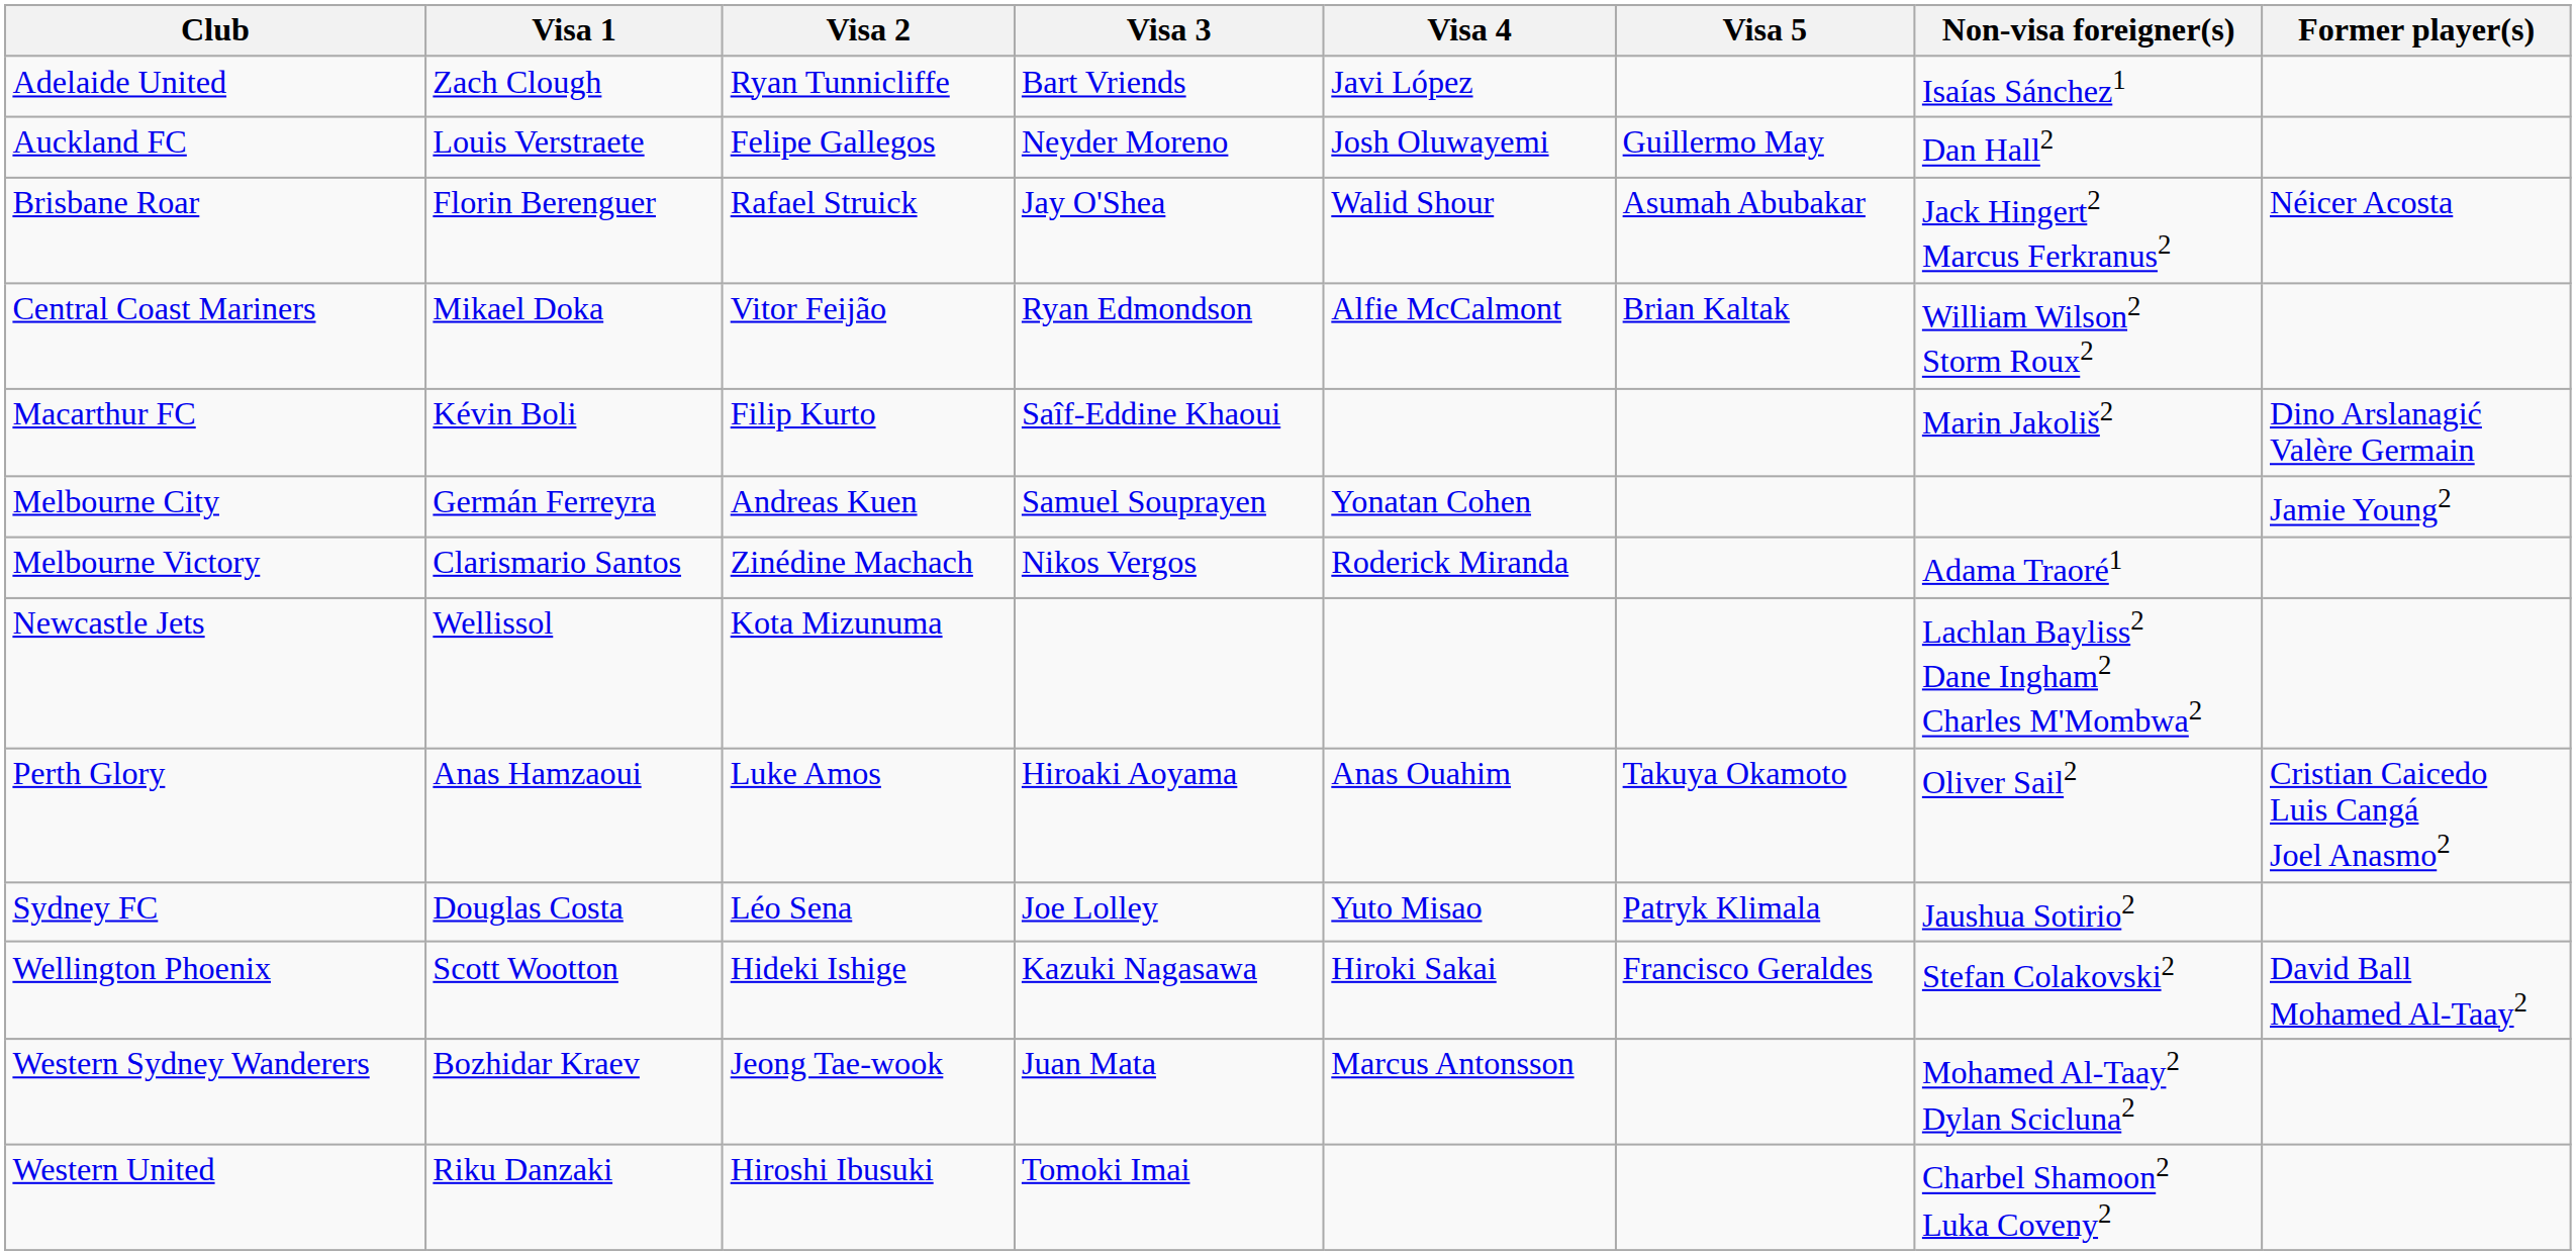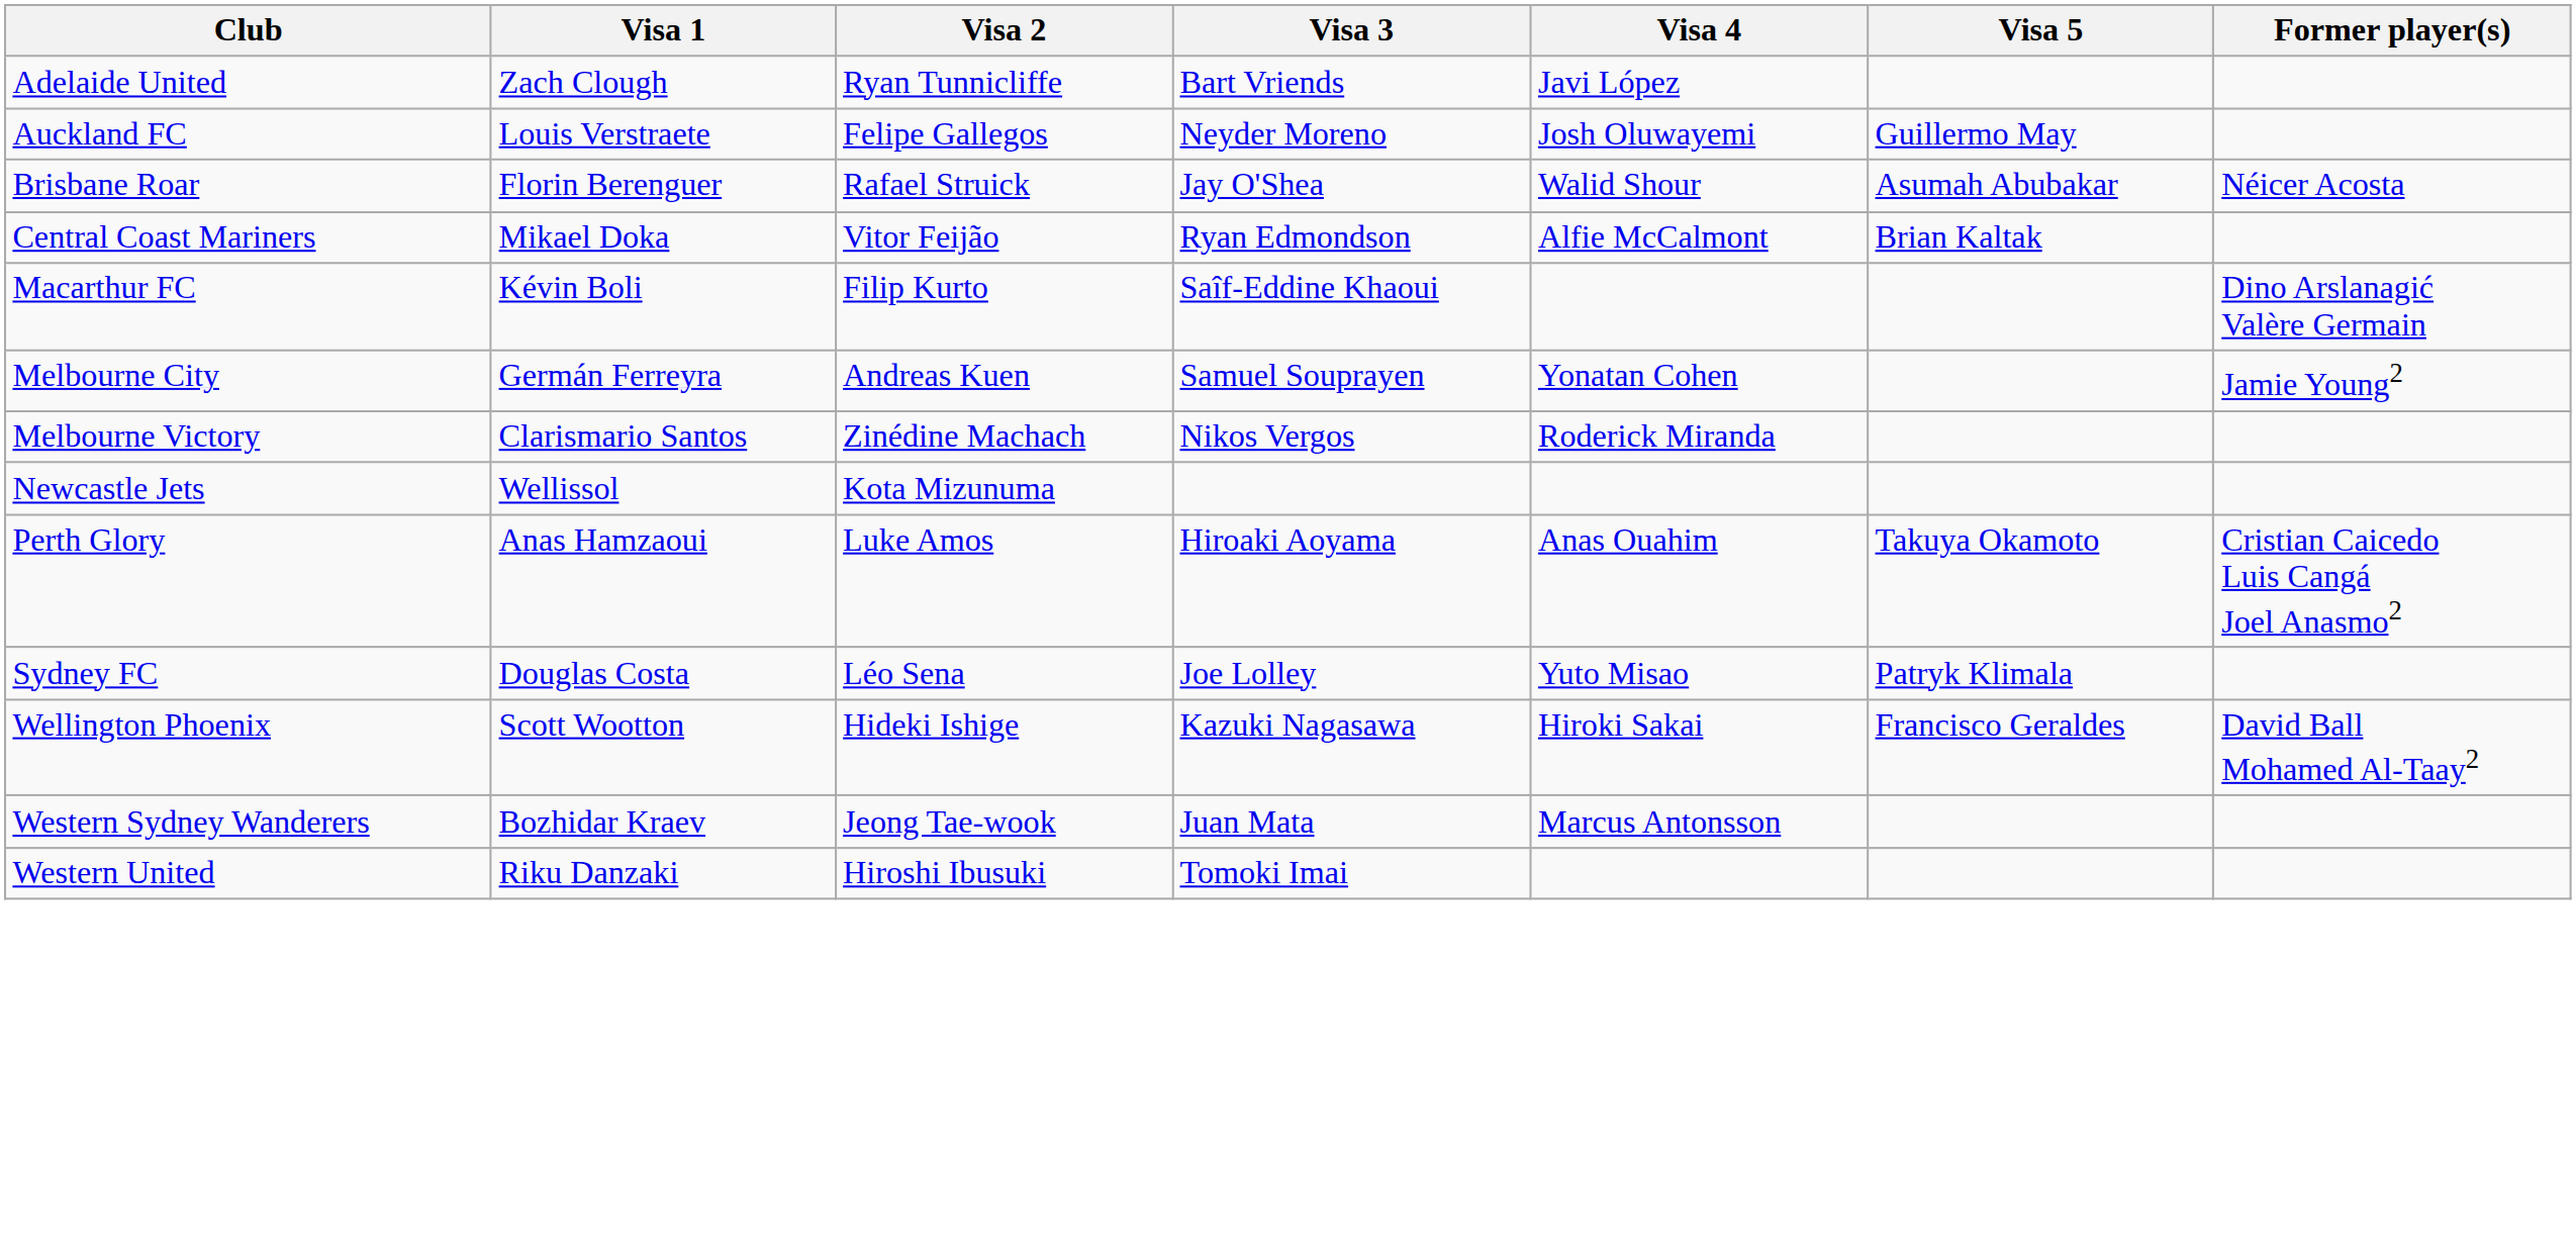 <table class="wikitable" style="width:100%">
 <tr>
 <th>Club</th>
 <th>Visa 1</th>
 <th>Visa 2</th>
 <th>Visa 3</th>
 <th>Visa 4</th>
 <th>Visa 5</th>
-<th>Non-visa foreigner(s)</th>
 <th>Former player(s)</th>
 </tr>
 <tr style="vertical-align:top;">
 <td><a href='#'>Adelaide United</a></td>
 <td> <a href='#'>Zach Clough</a></td>
 <td> <a href='#'>Ryan Tunnicliffe</a></td>
 <td> <a href='#'>Bart Vriends</a></td>
 <td> <a href='#'>Javi López</a></td>
 <td></td>
-<td> <a href='#'>Isaías Sánchez</a><sup>1</sup></td>
 <td></td>
 </tr>
 <tr style="vertical-align:top;">
 <td><a href='#'>Auckland FC</a></td>
 <td> <a href='#'>Louis Verstraete</a></td>
 <td> <a href='#'>Felipe Gallegos</a></td>
 <td> <a href='#'>Neyder Moreno</a></td>
 <td> <a href='#'>Josh Oluwayemi</a></td>
 <td> <a href='#'>Guillermo May</a></td>
-<td> <a href='#'>Dan Hall</a><sup>2</sup></td>
 <td></td>
 </tr>
 <tr style="vertical-align:top;">
 <td><a href='#'>Brisbane Roar</a></td>
 <td> <a href='#'>Florin Berenguer</a></td>
 <td> <a href='#'>Rafael Struick</a></td>
 <td> <a href='#'>Jay O'Shea</a></td>
 <td> <a href='#'>Walid Shour</a></td>
 <td> <a href='#'>Asumah Abubakar</a></td>
-<td> <a href='#'>Jack Hingert</a><sup>2</sup><br> <a href='#'>Marcus Ferkranus</a><sup>2</sup></td>
 <td> <a href='#'>Néicer Acosta</a></td>
 </tr>
 <tr style="vertical-align:top;">
 <td><a href='#'>Central Coast Mariners</a></td>
 <td> <a href='#'>Mikael Doka</a></td>
 <td> <a href='#'>Vitor Feijão</a></td>
 <td> <a href='#'>Ryan Edmondson</a></td>
 <td> <a href='#'>Alfie McCalmont</a></td>
 <td> <a href='#'>Brian Kaltak</a></td>
-<td> <a href='#'>William Wilson</a><sup>2</sup><br> <a href='#'>Storm Roux</a><sup>2</sup></td>
 <td></td>
 </tr>
 <tr style="vertical-align:top;">
 <td><a href='#'>Macarthur FC</a></td>
 <td> <a href='#'>Kévin Boli</a></td>
 <td> <a href='#'>Filip Kurto</a></td>
 <td> <a href='#'>Saîf-Eddine Khaoui</a></td>
 <td></td>
 <td></td>
-<td> <a href='#'>Marin Jakoliš</a><sup>2</sup></td>
 <td> <a href='#'>Dino Arslanagić</a><br> <a href='#'>Valère Germain</a></td>
 </tr>
 <tr style="vertical-align:top;">
 <td><a href='#'>Melbourne City</a></td>
 <td> <a href='#'>Germán Ferreyra</a></td>
 <td> <a href='#'>Andreas Kuen</a></td>
 <td> <a href='#'>Samuel Souprayen</a></td>
 <td> <a href='#'>Yonatan Cohen</a></td>
-<td></td>
 <td></td>
 <td> <a href='#'>Jamie Young</a><sup>2</sup></td>
 </tr>
 <tr style="vertical-align:top;">
 <td><a href='#'>Melbourne Victory</a></td>
 <td> <a href='#'>Clarismario Santos</a></td>
 <td> <a href='#'>Zinédine Machach</a></td>
 <td> <a href='#'>Nikos Vergos</a></td>
 <td> <a href='#'>Roderick Miranda</a></td>
 <td></td>
-<td> <a href='#'>Adama Traoré</a><sup>1</sup></td>
 <td></td>
 </tr>
 <tr style="vertical-align:top;">
 <td><a href='#'>Newcastle Jets</a></td>
 <td> <a href='#'>Wellissol</a></td>
 <td> <a href='#'>Kota Mizunuma</a></td>
 <td></td>
 <td></td>
 <td></td>
-<td> <a href='#'>Lachlan Bayliss</a><sup>2</sup><br> <a href='#'>Dane Ingham</a><sup>2</sup><br> <a href='#'>Charles M'Mombwa</a><sup>2</sup></td>
 <td></td>
 </tr>
 <tr style="vertical-align:top;">
 <td><a href='#'>Perth Glory</a></td>
 <td> <a href='#'>Anas Hamzaoui</a></td>
 <td> <a href='#'>Luke Amos</a></td>
 <td> <a href='#'>Hiroaki Aoyama</a></td>
 <td> <a href='#'>Anas Ouahim</a></td>
 <td> <a href='#'>Takuya Okamoto</a></td>
-<td> <a href='#'>Oliver Sail</a><sup>2</sup></td>
 <td> <a href='#'>Cristian Caicedo</a><br> <a href='#'>Luis Cangá</a><br> <a href='#'>Joel Anasmo</a><sup>2</sup></td>
 </tr>
 <tr style="vertical-align:top;">
 <td><a href='#'>Sydney FC</a></td>
 <td> <a href='#'>Douglas Costa</a></td>
 <td> <a href='#'>Léo Sena</a></td>
 <td> <a href='#'>Joe Lolley</a></td>
 <td> <a href='#'>Yuto Misao</a></td>
 <td> <a href='#'>Patryk Klimala</a></td>
-<td> <a href='#'>Jaushua Sotirio</a><sup>2</sup></td>
 <td></td>
 </tr>
 <tr style="vertical-align:top;">
 <td><a href='#'>Wellington Phoenix</a></td>
 <td> <a href='#'>Scott Wootton</a></td>
 <td> <a href='#'>Hideki Ishige</a></td>
 <td> <a href='#'>Kazuki Nagasawa</a></td>
 <td> <a href='#'>Hiroki Sakai</a></td>
 <td> <a href='#'>Francisco Geraldes</a></td>
-<td> <a href='#'>Stefan Colakovski</a><sup>2</sup></td>
 <td> <a href='#'>David Ball</a><br> <a href='#'>Mohamed Al-Taay</a><sup>2</sup></td>
 </tr>
 <tr style="vertical-align:top;">
 <td><a href='#'>Western Sydney Wanderers</a></td>
 <td> <a href='#'>Bozhidar Kraev</a></td>
 <td> <a href='#'>Jeong Tae-wook</a></td>
 <td> <a href='#'>Juan Mata</a></td>
 <td> <a href='#'>Marcus Antonsson</a></td>
 <td></td>
-<td> <a href='#'>Mohamed Al-Taay</a><sup>2</sup><br> <a href='#'>Dylan Scicluna</a><sup>2</sup></td>
 <td></td>
 </tr>
 <tr style="vertical-align:top;">
 <td><a href='#'>Western United</a></td>
 <td> <a href='#'>Riku Danzaki</a></td>
 <td> <a href='#'>Hiroshi Ibusuki</a></td>
 <td> <a href='#'>Tomoki Imai</a></td>
 <td></td>
 <td></td>
-<td> <a href='#'>Charbel Shamoon</a><sup>2</sup><br> <a href='#'>Luka Coveny</a><sup>2</sup></td>
 <td></td>
 </tr>
 </table>
